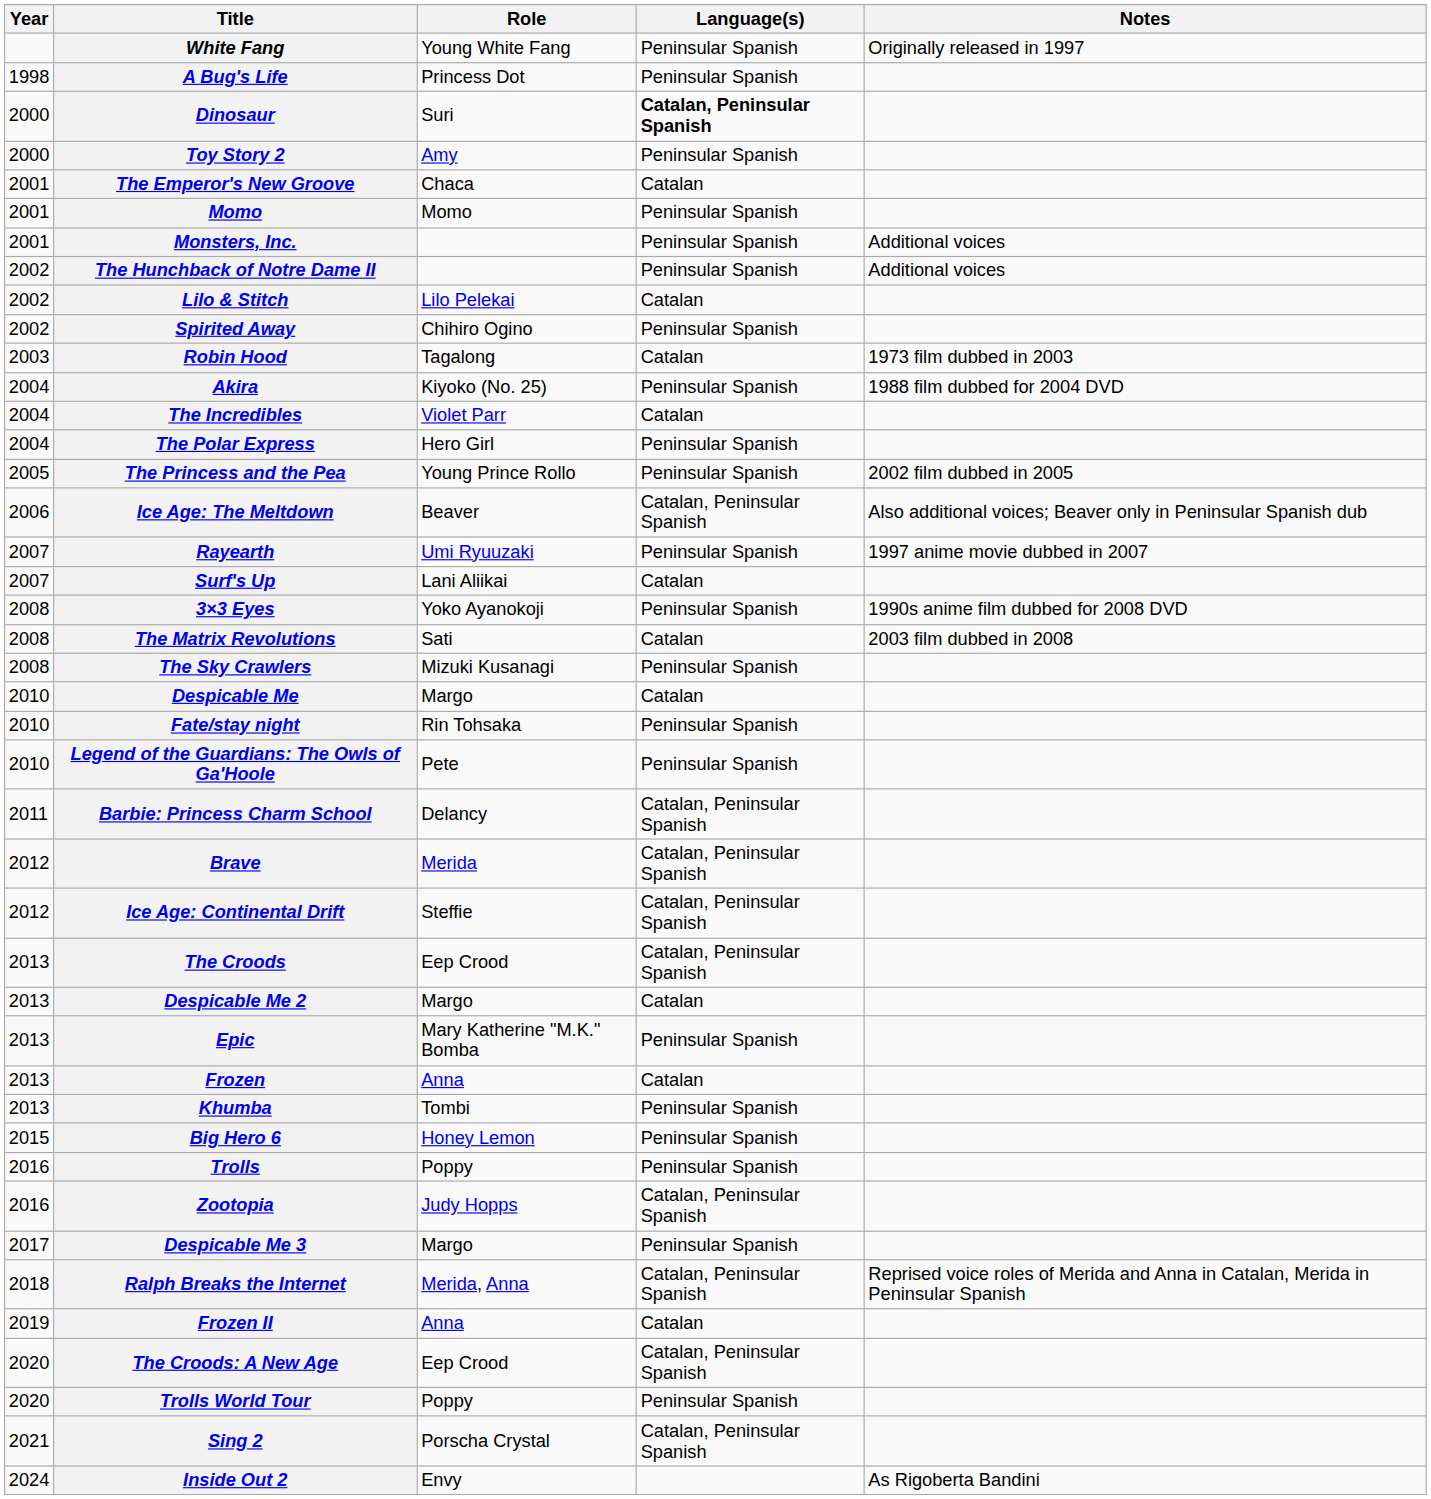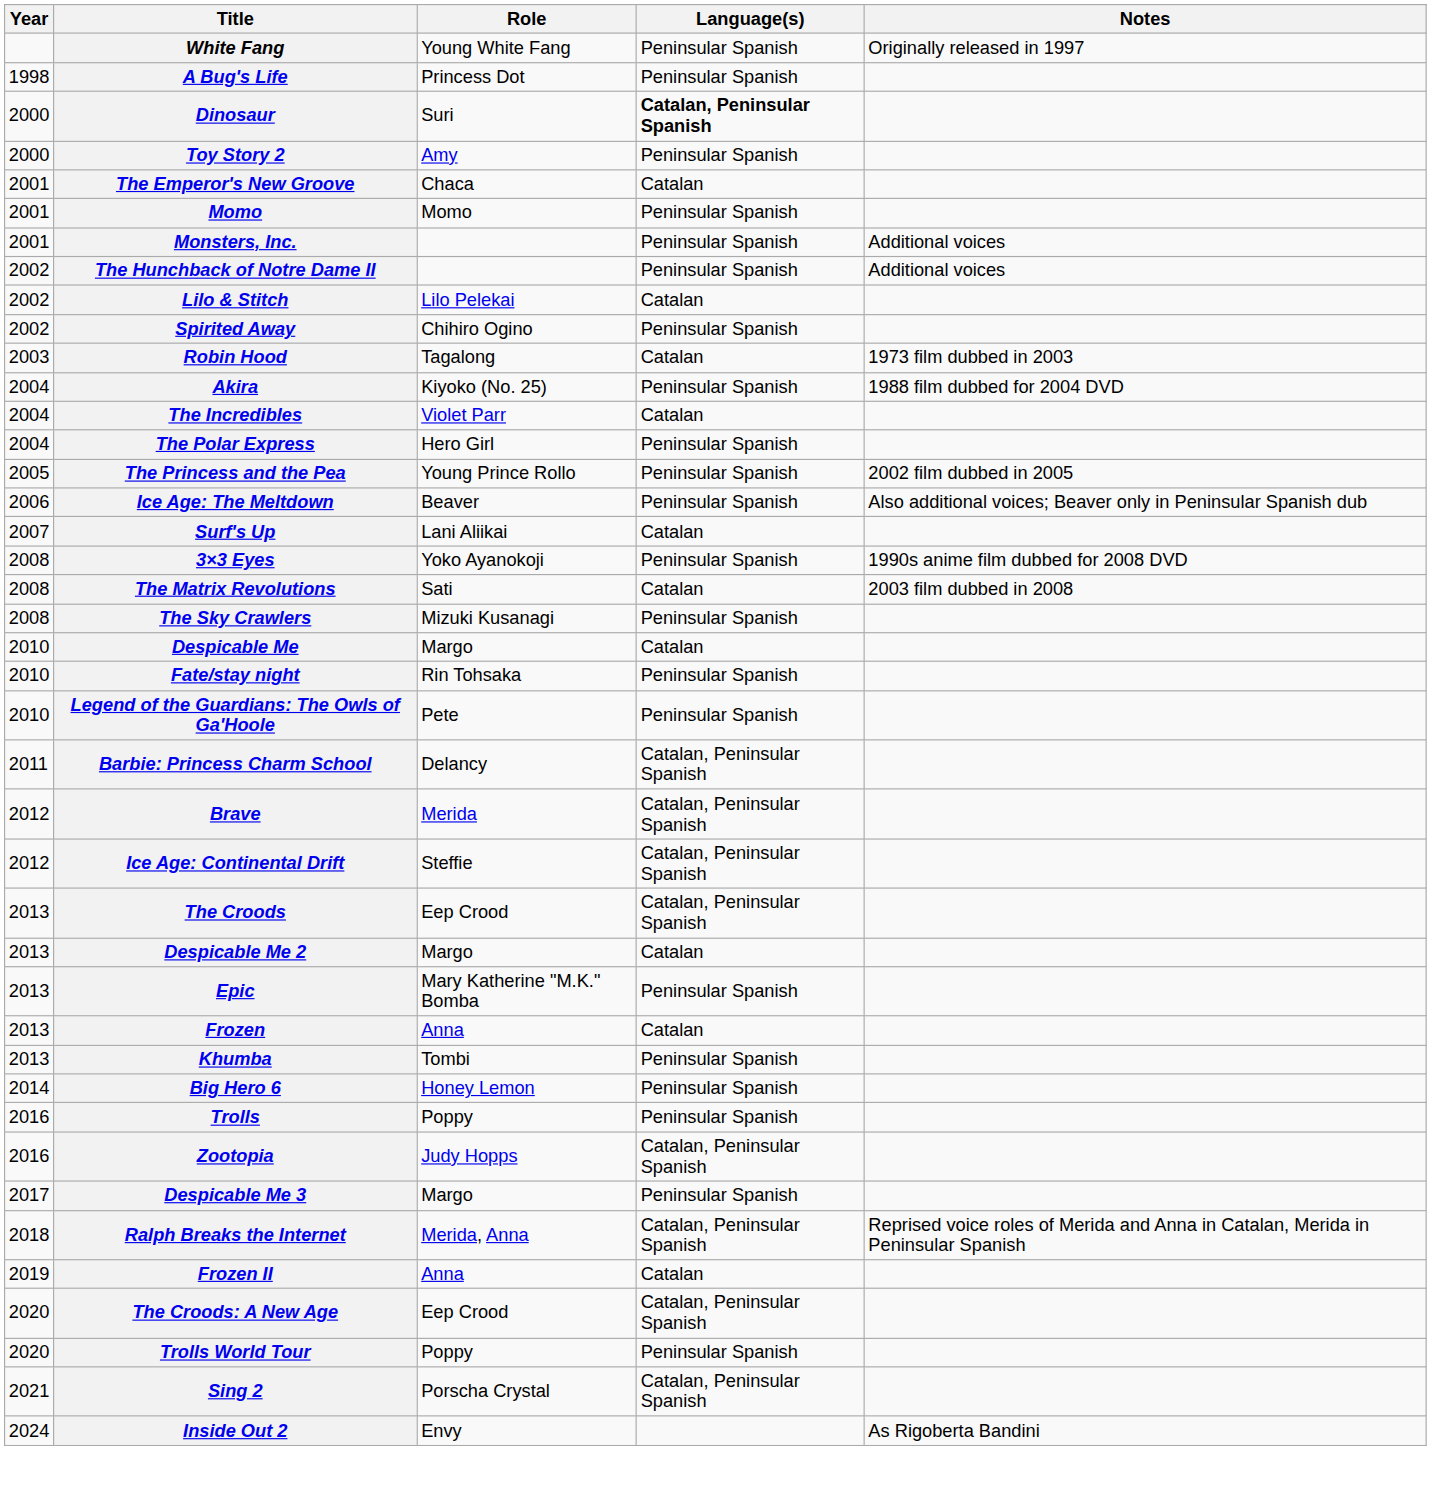 <table class="wikitable plainrowheaders sortable">
 <tr>
 <th scope="col">Year</th>
 <th scope="col">Title</th>
 <th scope="col">Role</th>
 <th>Language(s)</th>
 <th>Notes</th>
 </tr>
 <tr>
 <td></td>
 <th scope="row"><em>White Fang</em></th>
 <td>Young White Fang</td>
 <td>Peninsular Spanish</td>
 <td>Originally released in 1997</td>
 </tr>
 <tr>
 <td>1998</td>
 <th scope="row"><em><a href='#'>A Bug's Life</a></em></th>
 <td>Princess Dot</td>
 <td>Peninsular Spanish</td>
 <td></td>
 </tr>
 <tr>
 <td>2000</td>
 <th scope="row"><a href='#'><em>Dinosaur</em></a></th>
 <td>Suri</td>
 <td><strong>Catalan, Peninsular Spanish</strong></td>
 <td></td>
 </tr>
 <tr>
 <td>2000</td>
 <th scope="row"><em><a href='#'>Toy Story 2</a></em></th>
 <td><a href='#'>Amy</a></td>
 <td>Peninsular Spanish</td>
 <td></td>
 </tr>
 <tr>
 <td>2001</td>
 <th scope="row"><em><a href='#'>The Emperor's New Groove</a></em></th>
 <td>Chaca</td>
 <td>Catalan</td>
 <td></td>
 </tr>
 <tr>
 <td>2001</td>
 <th scope="row"><a href='#'><em>Momo</em></a></th>
 <td>Momo</td>
 <td>Peninsular Spanish</td>
 <td></td>
 </tr>
 <tr>
 <td>2001</td>
 <th scope="row"><em><a href='#'>Monsters, Inc.</a></em></th>
 <td></td>
 <td>Peninsular Spanish</td>
 <td>Additional voices</td>
 </tr>
 <tr>
 <td>2002</td>
 <th scope="row"><em><a href='#'>The Hunchback of Notre Dame II</a></em></th>
 <td></td>
 <td>Peninsular Spanish</td>
 <td>Additional voices</td>
 </tr>
 <tr>
 <td>2002</td>
 <th scope="row"><em><a href='#'>Lilo & Stitch</a></em></th>
 <td><a href='#'>Lilo Pelekai</a></td>
 <td>Catalan</td>
 <td></td>
 </tr>
 <tr>
 <td>2002</td>
 <th scope="row"><em><a href='#'>Spirited Away</a></em></th>
 <td>Chihiro Ogino</td>
 <td>Peninsular Spanish</td>
 <td></td>
 </tr>
 <tr>
 <td>2003</td>
 <th scope="row"><a href='#'><em>Robin Hood</em></a></th>
 <td>Tagalong</td>
 <td>Catalan</td>
 <td>1973 film dubbed in 2003</td>
 </tr>
 <tr>
 <td>2004</td>
 <th scope="row"><a href='#'><em>Akira</em></a></th>
 <td>Kiyoko (No. 25)</td>
 <td>Peninsular Spanish</td>
 <td>1988 film dubbed for 2004 DVD</td>
 </tr>
 <tr>
 <td>2004</td>
 <th scope="row"><em><a href='#'>The Incredibles</a></em></th>
 <td><a href='#'>Violet Parr</a></td>
 <td>Catalan</td>
 <td></td>
 </tr>
 <tr>
 <td>2004</td>
 <th scope="row"><a href='#'><em>The Polar Express</em></a></th>
 <td>Hero Girl</td>
 <td>Peninsular Spanish</td>
 <td></td>
 </tr>
 <tr>
 <td>2005</td>
 <th scope="row"><a href='#'><em>The Princess and the Pea</em></a></th>
 <td>Young Prince Rollo</td>
 <td>Peninsular Spanish</td>
 <td>2002 film dubbed in 2005</td>
 </tr>
 <tr>
 <td>2006</td>
 <th scope="row"><em><a href='#'>Ice Age: The Meltdown</a></em></th>
 <td>Beaver</td>
-<td>Catalan, Peninsular Spanish</td>
+<td>Peninsular Spanish</td>
 <td>Also additional voices; Beaver only in Peninsular Spanish dub</td>
-</tr>
-<tr>
-<td>2007</td>
-<th scope="row"><a href='#'><em>Rayearth</em></a></th>
-<td><a href='#'>Umi Ryuuzaki</a></td>
-<td>Peninsular Spanish</td>
-<td>1997 anime movie dubbed in 2007</td>
 </tr>
 <tr>
 <td>2007</td>
 <th scope="row"><a href='#'><em>Surf's Up</em></a></th>
 <td>Lani Aliikai</td>
 <td>Catalan</td>
 <td></td>
 </tr>
 <tr>
 <td>2008</td>
 <th scope="row"><em><a href='#'>3×3 Eyes</a></em></th>
 <td>Yoko Ayanokoji</td>
 <td>Peninsular Spanish</td>
 <td>1990s anime film dubbed for 2008 DVD</td>
 </tr>
 <tr>
 <td>2008</td>
 <th scope="row"><em><a href='#'>The Matrix Revolutions</a></em></th>
 <td>Sati</td>
 <td>Catalan</td>
 <td>2003 film dubbed in 2008</td>
 </tr>
 <tr>
 <td>2008</td>
 <th scope="row"><a href='#'><em>The Sky Crawlers</em></a></th>
 <td>Mizuki Kusanagi</td>
 <td>Peninsular Spanish</td>
 <td></td>
 </tr>
 <tr>
 <td>2010</td>
 <th scope="row"><a href='#'><em>Despicable Me</em></a></th>
 <td>Margo</td>
 <td>Catalan</td>
 <td></td>
 </tr>
 <tr>
 <td>2010</td>
 <th scope="row"><a href='#'><em>Fate/stay night</em></a></th>
 <td>Rin Tohsaka</td>
 <td>Peninsular Spanish</td>
 <td></td>
 </tr>
 <tr>
 <td>2010</td>
 <th scope="row"><em><a href='#'>Legend of the Guardians: The Owls of Ga'Hoole</a></em></th>
 <td>Pete</td>
 <td>Peninsular Spanish</td>
 <td></td>
 </tr>
 <tr>
 <td>2011</td>
 <th scope="row"><em><a href='#'>Barbie: Princess Charm School</a></em></th>
 <td>Delancy</td>
 <td>Catalan, Peninsular Spanish</td>
 <td></td>
 </tr>
 <tr>
 <td>2012</td>
 <th scope="row"><em><a href='#'>Brave</a></em></th>
 <td><a href='#'>Merida</a></td>
 <td>Catalan, Peninsular Spanish</td>
 <td></td>
 </tr>
 <tr>
 <td>2012</td>
 <th scope="row"><em><a href='#'>Ice Age: Continental Drift</a></em></th>
 <td>Steffie</td>
 <td>Catalan, Peninsular Spanish</td>
 <td></td>
 </tr>
 <tr>
 <td>2013</td>
 <th scope="row"><em><a href='#'>The Croods</a></em></th>
 <td>Eep Crood</td>
 <td>Catalan, Peninsular Spanish</td>
 <td></td>
 </tr>
 <tr>
 <td>2013</td>
 <th scope="row"><em><a href='#'>Despicable Me 2</a></em></th>
 <td>Margo</td>
 <td>Catalan</td>
 <td></td>
 </tr>
 <tr>
 <td>2013</td>
 <th scope="row"><a href='#'><em>Epic</em></a></th>
 <td>Mary Katherine "M.K." Bomba</td>
 <td>Peninsular Spanish</td>
 <td></td>
 </tr>
 <tr>
 <td>2013</td>
 <th scope="row"><em><a href='#'>Frozen</a></em></th>
 <td><a href='#'>Anna</a></td>
 <td>Catalan</td>
 <td></td>
 </tr>
 <tr>
 <td>2013</td>
 <th scope="row"><em><a href='#'>Khumba</a></em></th>
 <td>Tombi</td>
 <td>Peninsular Spanish</td>
 <td></td>
 </tr>
 <tr>
-<td>2015</td>
+<td>2014</td>
 <th scope="row"><a href='#'><em>Big Hero 6</em></a></th>
 <td><a href='#'>Honey Lemon</a></td>
 <td>Peninsular Spanish</td>
 <td></td>
 </tr>
 <tr>
 <td>2016</td>
 <th scope="row"><a href='#'><em>Trolls</em></a></th>
 <td>Poppy</td>
 <td>Peninsular Spanish</td>
 <td></td>
 </tr>
 <tr>
 <td>2016</td>
 <th scope="row"><em><a href='#'>Zootopia</a></em></th>
 <td><a href='#'>Judy Hopps</a></td>
 <td>Catalan, Peninsular Spanish</td>
 <td></td>
 </tr>
 <tr>
 <td>2017</td>
 <th scope="row"><em><a href='#'>Despicable Me 3</a></em></th>
 <td>Margo</td>
 <td>Peninsular Spanish</td>
 <td></td>
 </tr>
 <tr>
 <td>2018</td>
 <th scope="row"><em><a href='#'>Ralph Breaks the Internet</a></em></th>
 <td><a href='#'>Merida</a>, <a href='#'>Anna</a></td>
 <td>Catalan, Peninsular Spanish</td>
 <td>Reprised voice roles of Merida and Anna in Catalan, Merida in Peninsular Spanish</td>
 </tr>
 <tr>
 <td>2019</td>
 <th scope="row"><em><a href='#'>Frozen II</a></em></th>
 <td><a href='#'>Anna</a></td>
 <td>Catalan</td>
 <td></td>
 </tr>
 <tr>
 <td>2020</td>
 <th scope="row"><em><a href='#'>The Croods: A New Age</a></em></th>
 <td>Eep Crood</td>
 <td>Catalan, Peninsular Spanish</td>
 <td></td>
 </tr>
 <tr>
 <td>2020</td>
 <th scope="row"><em><a href='#'>Trolls World Tour</a></em></th>
 <td>Poppy</td>
 <td>Peninsular Spanish</td>
 <td></td>
 </tr>
 <tr>
 <td>2021</td>
 <th scope="row"><em><a href='#'>Sing 2</a></em></th>
 <td>Porscha Crystal</td>
 <td>Catalan, Peninsular Spanish</td>
 <td></td>
 </tr>
 <tr>
 <td>2024</td>
 <th scope="row"><em><a href='#'>Inside Out 2</a></em></th>
 <td>Envy</td>
 <td></td>
 <td>As Rigoberta Bandini</td>
 </tr>
 </table>
